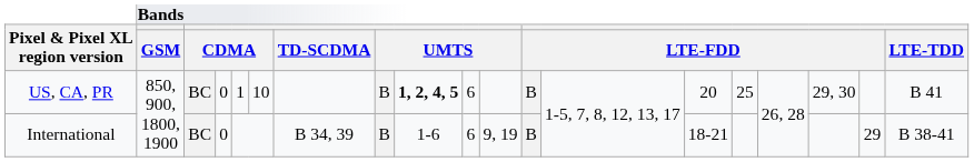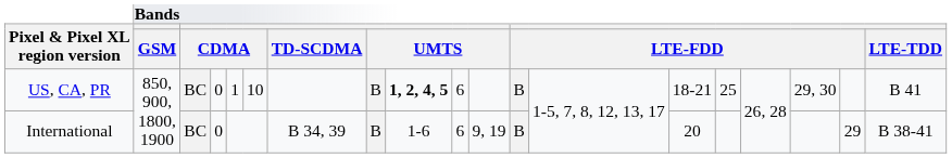 <table class="wikitable" style="margin-top:0px; border:none; background-color:transparent; text-align:center; white-space:nowrap;">
 <tr>
 <td style="border:none;"></td>
 <th colspan=10 style="border-top:none; border-right:none; background:linear-gradient(to right, #EAECF0 0px, #EAECF0 100px, transparent 70%); padding:0px; text-align:left;"><div>Bands</div></th>
 </tr>
 <tr>
 <th rowspan="2">Pixel & Pixel XL<br>region version</th>
 <th style="padding:0px; padding-top:1px; padding-bottom:1px; line-height:0.8em;"></th>
 <th colspan=9 style="padding:0px; padding-top:1px; padding-bottom:1px; line-height:0.8em;"></th>
 <th colspan=8 style="padding:0px; padding-top:1px; padding-bottom:1px; line-height:0.8em;"></th>
 </tr>
 <tr>
 <th><a href='#'>GSM</a></th>
 <th colspan=4><a href='#'>CDMA</a></th>
 <th><a href='#'>TD-SCDMA</a></th>
 <th colspan=4><a href='#'>UMTS</a></th>
 <th colspan=7><a href='#'>LTE-FDD</a></th>
 <th><a href='#'>LTE-TDD</a></th>
 </tr>
 <tr style="background-color:#F8F9FA;">
 <td><a href='#'>US</a>, <a href='#'>CA</a>, <a href='#'>PR</a></td>
 <td rowspan="2" style="white-space:normal;">850, 900, 1800, 1900</td>
 <th style="font-weight:normal;">BC</th>
 <td>0</td>
 <td>1</td>
 <td>10</td>
 <td></td>
 <th style="font-weight:normal;">B</th>
 <td><strong>1, 2, 4, 5</strong></td>
 <td>6</td>
 <td></td>
 <th style="font-weight:normal;">B</th>
 <td rowspan=2>1-5, 7, 8, 12, 13, 17</td>
-<td>20</td>
+<td>18-21</td>
 <td>25</td>
 <td rowspan=2>26, 28</td>
 <td>29, 30</td>
 <td></td>
 <td>B 41</td>
 </tr>
 <tr style="background-color:#F8F9FA;">
 <td>International</td>
 <th style="font-weight:normal;">BC</th>
 <td>0</td>
 <td colspan=2></td>
 <td>B 34, 39</td>
 <th style="font-weight:normal;">B</th>
 <td>1-6</td>
 <td>6</td>
 <td>9, 19</td>
 <th style="font-weight:normal;">B</th>
-<td>18-21</td>
+<td>20</td>
 <td></td>
 <td></td>
 <td>29</td>
 <td>B 38-41</td>
 </tr>
 <tr>
 </tr>
 </table>
